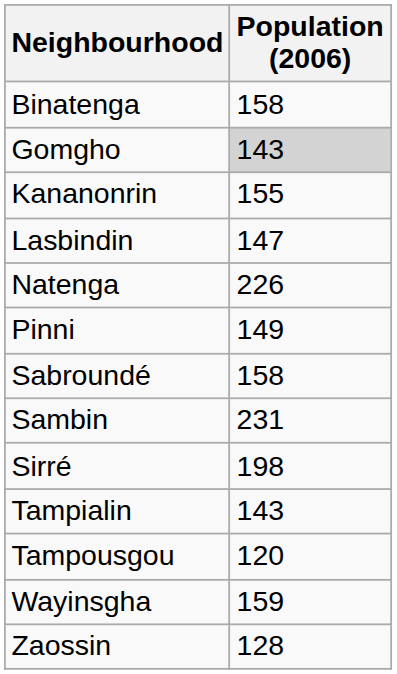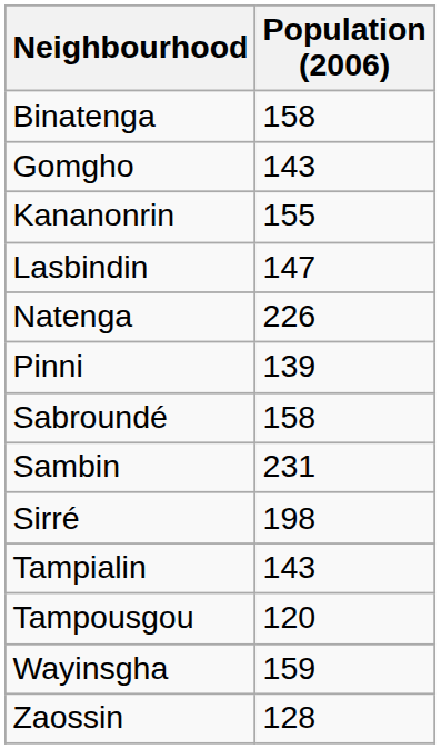 <table class="wikitable">
 <tr>
 <th>Neighbourhood</th>
 <th>Population<br>(2006)</th>
 </tr>
 <tr>
 <td>Binatenga</td>
 <td>158</td>
 </tr>
 <tr>
 <td>Gomgho</td>
-<td style="background: lightgrey;">143</td>
+<td>143</td>
 </tr>
 <tr>
 <td>Kananonrin</td>
 <td>155</td>
 </tr>
 <tr>
 <td>Lasbindin</td>
 <td>147</td>
 </tr>
 <tr>
 <td>Natenga</td>
 <td>226</td>
 </tr>
 <tr>
 <td>Pinni</td>
-<td>149</td>
+<td>139</td>
 </tr>
 <tr>
 <td>Sabroundé</td>
 <td>158</td>
 </tr>
 <tr>
 <td>Sambin</td>
 <td>231</td>
 </tr>
 <tr>
 <td>Sirré</td>
 <td>198</td>
 </tr>
 <tr>
 <td>Tampialin</td>
 <td>143</td>
 </tr>
 <tr>
 <td>Tampousgou</td>
 <td>120</td>
 </tr>
 <tr>
 <td>Wayinsgha</td>
 <td>159</td>
 </tr>
 <tr>
 <td>Zaossin</td>
 <td>128</td>
 </tr>
 </table>
